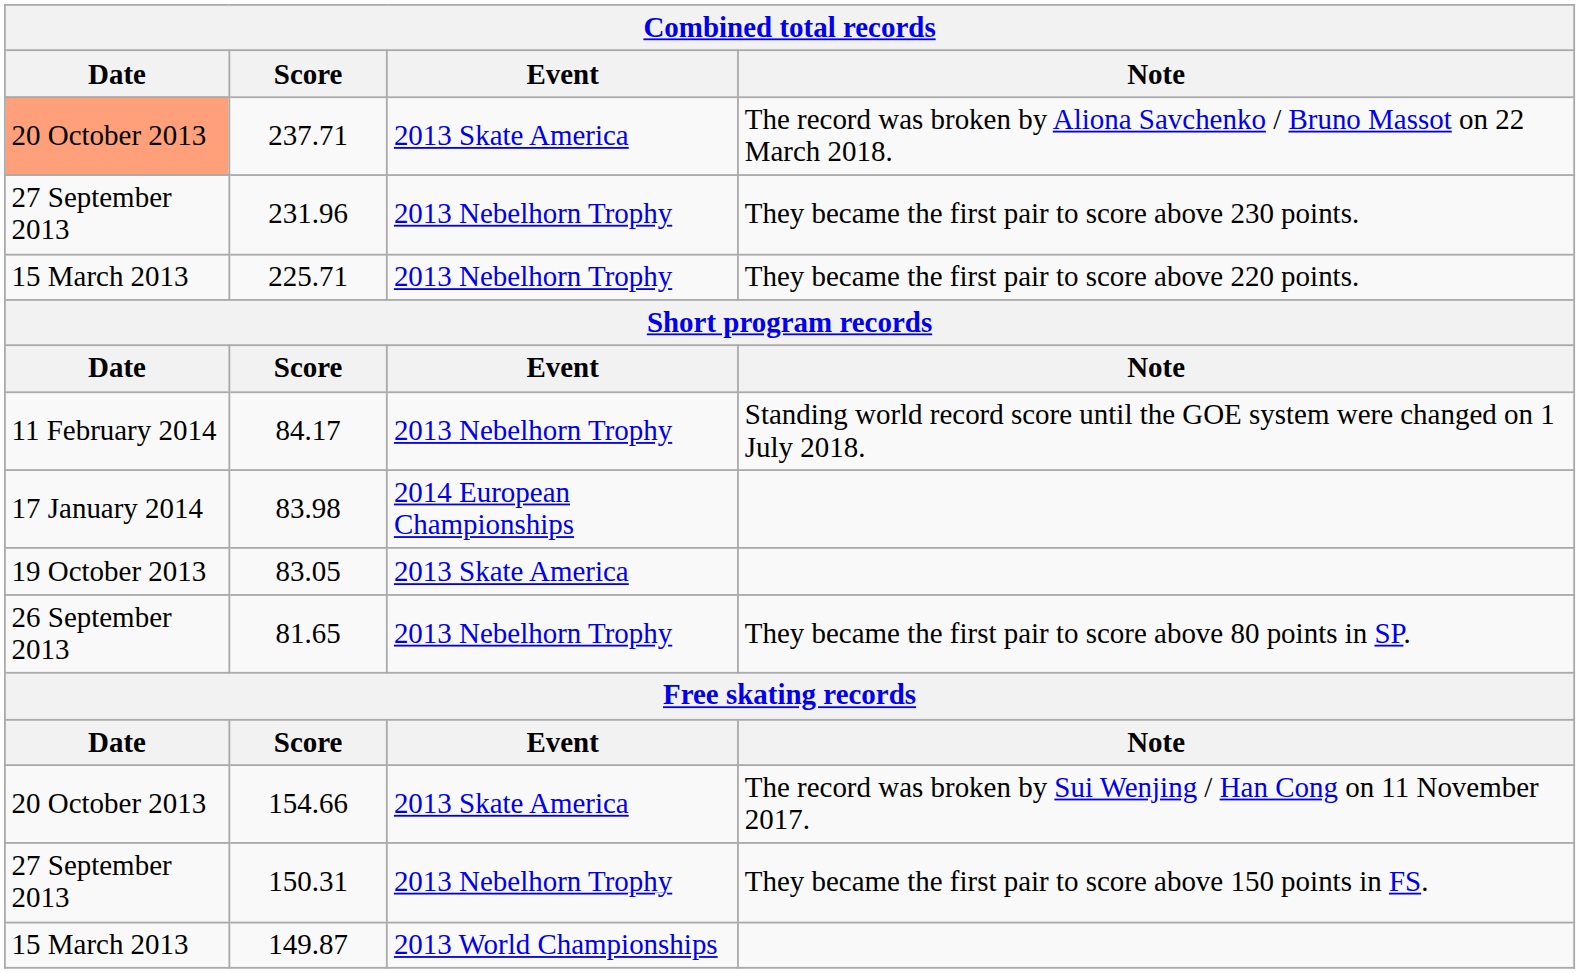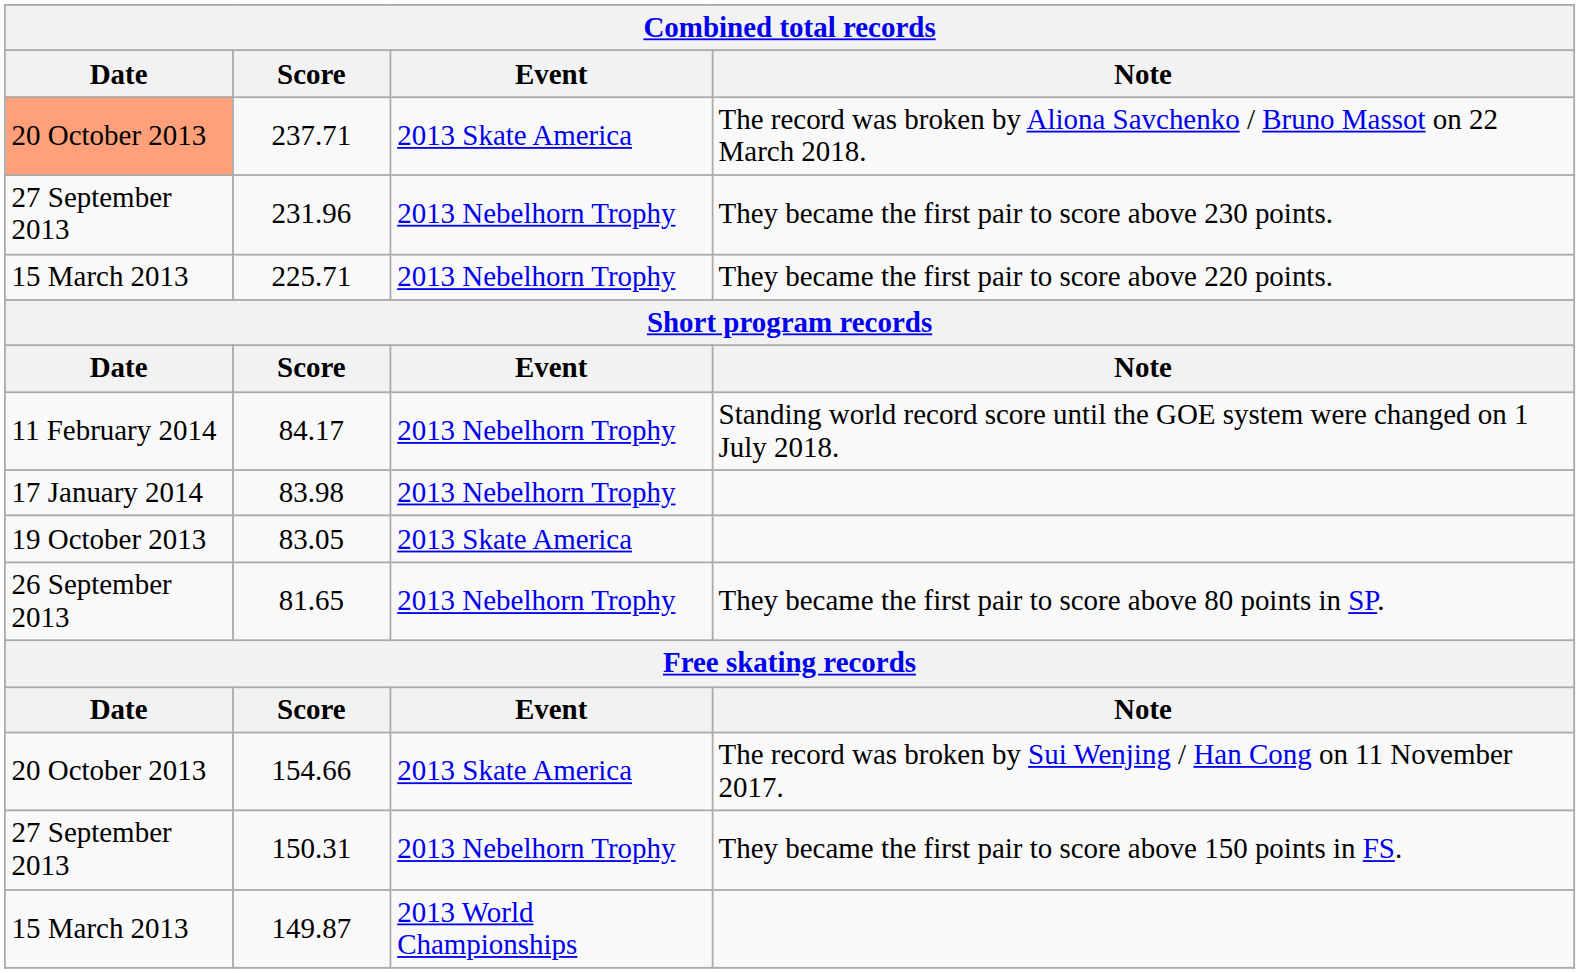 <table class="wikitable sortable">
 <tr>
 <th colspan=4 align=center><a href='#'>Combined total records</a></th>
 </tr>
 <tr>
 <th>Date</th>
 <th style="width:80px;">Score</th>
 <th>Event</th>
 <th>Note</th>
 </tr>
 <tr>
 <td style="background: lightsalmon;">20 October 2013</td>
 <td style="text-align:center;">237.71</td>
 <td><a href='#'>2013 Skate America</a></td>
 <td>The record was broken by <a href='#'>Aliona Savchenko</a> / <a href='#'>Bruno Massot</a> on 22 March 2018.</td>
 </tr>
 <tr>
 <td>27 September 2013</td>
 <td style="text-align:center;">231.96</td>
 <td><a href='#'>2013 Nebelhorn Trophy</a></td>
 <td>They became the first pair to score above 230 points.</td>
 </tr>
 <tr>
 <td>15 March 2013</td>
 <td style="text-align:center;">225.71</td>
 <td><a href='#'>2013 Nebelhorn Trophy</a></td>
 <td>They became the first pair to score above 220 points.</td>
 </tr>
 <tr>
 <th colspan=4 align=center><a href='#'>Short program records</a></th>
 </tr>
 <tr>
 <th>Date</th>
 <th style="width:80px;">Score</th>
 <th>Event</th>
 <th>Note</th>
 </tr>
 <tr>
 <td>11 February 2014</td>
 <td style="text-align:center;">84.17</td>
 <td><a href='#'>2013 Nebelhorn Trophy</a></td>
 <td>Standing world record score until the GOE system were changed on 1 July 2018.</td>
 </tr>
 <tr>
 <td>17 January 2014</td>
 <td style="text-align:center;">83.98</td>
-<td><a href='#'>2014 European Championships</a></td>
+<td><a href='#'>2013 Nebelhorn Trophy</a></td>
 <td></td>
 </tr>
 <tr>
 <td>19 October 2013</td>
 <td style="text-align:center;">83.05</td>
 <td><a href='#'>2013 Skate America</a></td>
 <td></td>
 </tr>
 <tr>
 <td>26 September 2013</td>
 <td style="text-align:center;">81.65</td>
 <td><a href='#'>2013 Nebelhorn Trophy</a></td>
 <td>They became the first pair to score above 80 points in <a href='#'>SP</a>.</td>
 </tr>
 <tr>
 <th colspan=4 align=center><a href='#'>Free skating records</a></th>
 </tr>
 <tr>
 <th>Date</th>
 <th style="width:80px;">Score</th>
 <th>Event</th>
 <th>Note</th>
 </tr>
 <tr>
 <td>20 October 2013</td>
 <td style="text-align:center;">154.66</td>
 <td><a href='#'>2013 Skate America</a></td>
 <td>The record was broken by <a href='#'>Sui Wenjing</a> / <a href='#'>Han Cong</a> on 11 November 2017.</td>
 </tr>
 <tr>
 <td>27 September 2013</td>
 <td style="text-align:center;">150.31</td>
 <td><a href='#'>2013 Nebelhorn Trophy</a></td>
 <td>They became the first pair to score above 150 points in <a href='#'>FS</a>.</td>
 </tr>
 <tr>
 <td>15 March 2013</td>
 <td style="text-align:center;">149.87</td>
 <td><a href='#'>2013 World Championships</a></td>
 <td></td>
 </tr>
 </table>
